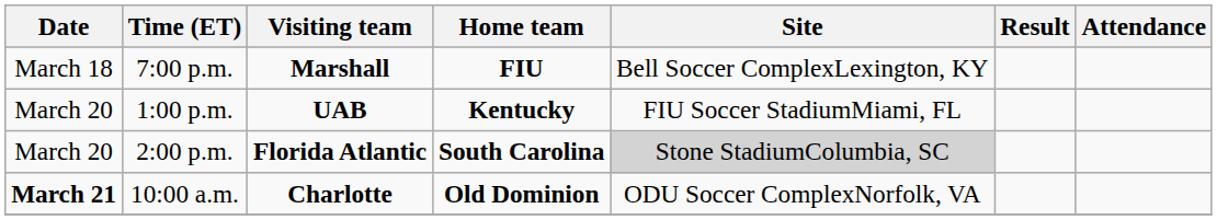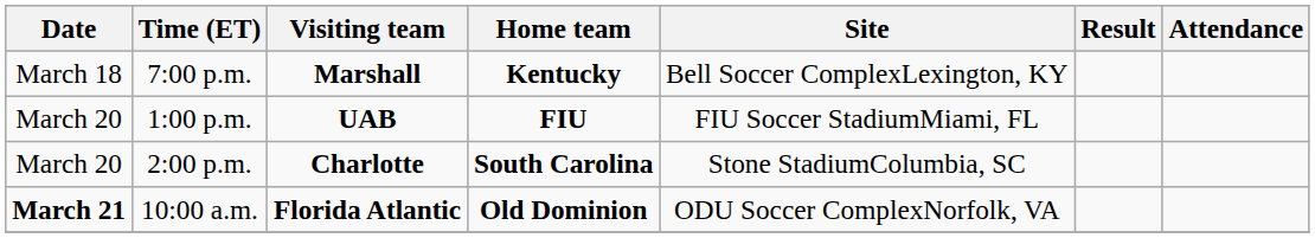 <table class="wikitable" style="font-size:95%; text-align: center;">
 <tr>
 <th>Date</th>
 <th>Time (ET)</th>
 <th>Visiting team</th>
 <th>Home team</th>
 <th>Site</th>
 <th>Result</th>
 <th>Attendance</th>
 </tr>
 <tr>
 <td>March 18</td>
 <td>7:00 p.m.</td>
 <td><strong>Marshall</strong></td>
-<td><strong>FIU</strong></td>
+<td><strong>Kentucky</strong></td>
 <td>Bell Soccer ComplexLexington, KY</td>
 <td></td>
 <td></td>
 </tr>
 <tr>
 <td>March 20</td>
 <td>1:00 p.m.</td>
 <td><strong>UAB</strong></td>
-<td><strong>Kentucky</strong></td>
+<td><strong>FIU</strong></td>
 <td>FIU Soccer StadiumMiami, FL</td>
 <td></td>
 <td></td>
 </tr>
 <tr>
 <td>March 20</td>
 <td>2:00 p.m.</td>
-<td><strong>Florida Atlantic</strong></td>
+<td><strong>Charlotte</strong></td>
 <td><strong>South Carolina</strong></td>
-<td style="background: lightgrey;">Stone StadiumColumbia, SC</td>
+<td>Stone StadiumColumbia, SC</td>
 <td></td>
 <td></td>
 </tr>
 <tr>
 <td><strong>March 21</strong></td>
 <td>10:00 a.m.</td>
-<td><strong>Charlotte</strong></td>
+<td><strong>Florida Atlantic</strong></td>
 <td><strong>Old Dominion</strong></td>
 <td>ODU Soccer ComplexNorfolk, VA</td>
 <td></td>
 <td></td>
 </tr>
 <tr>
 </tr>
 </table>
